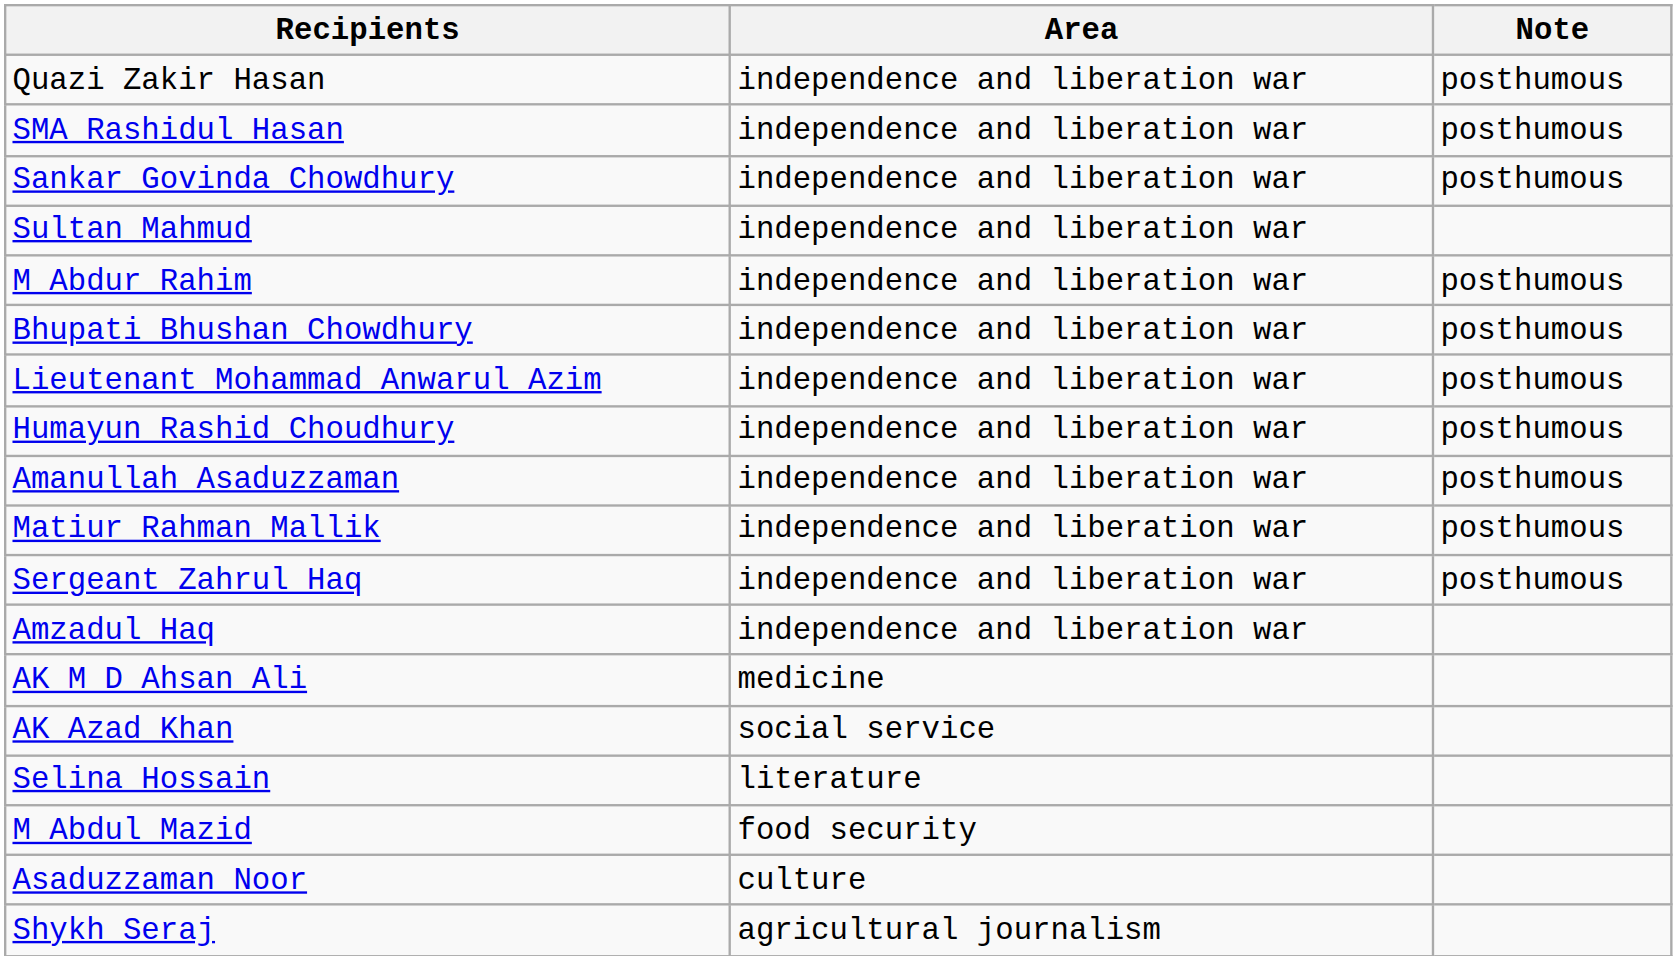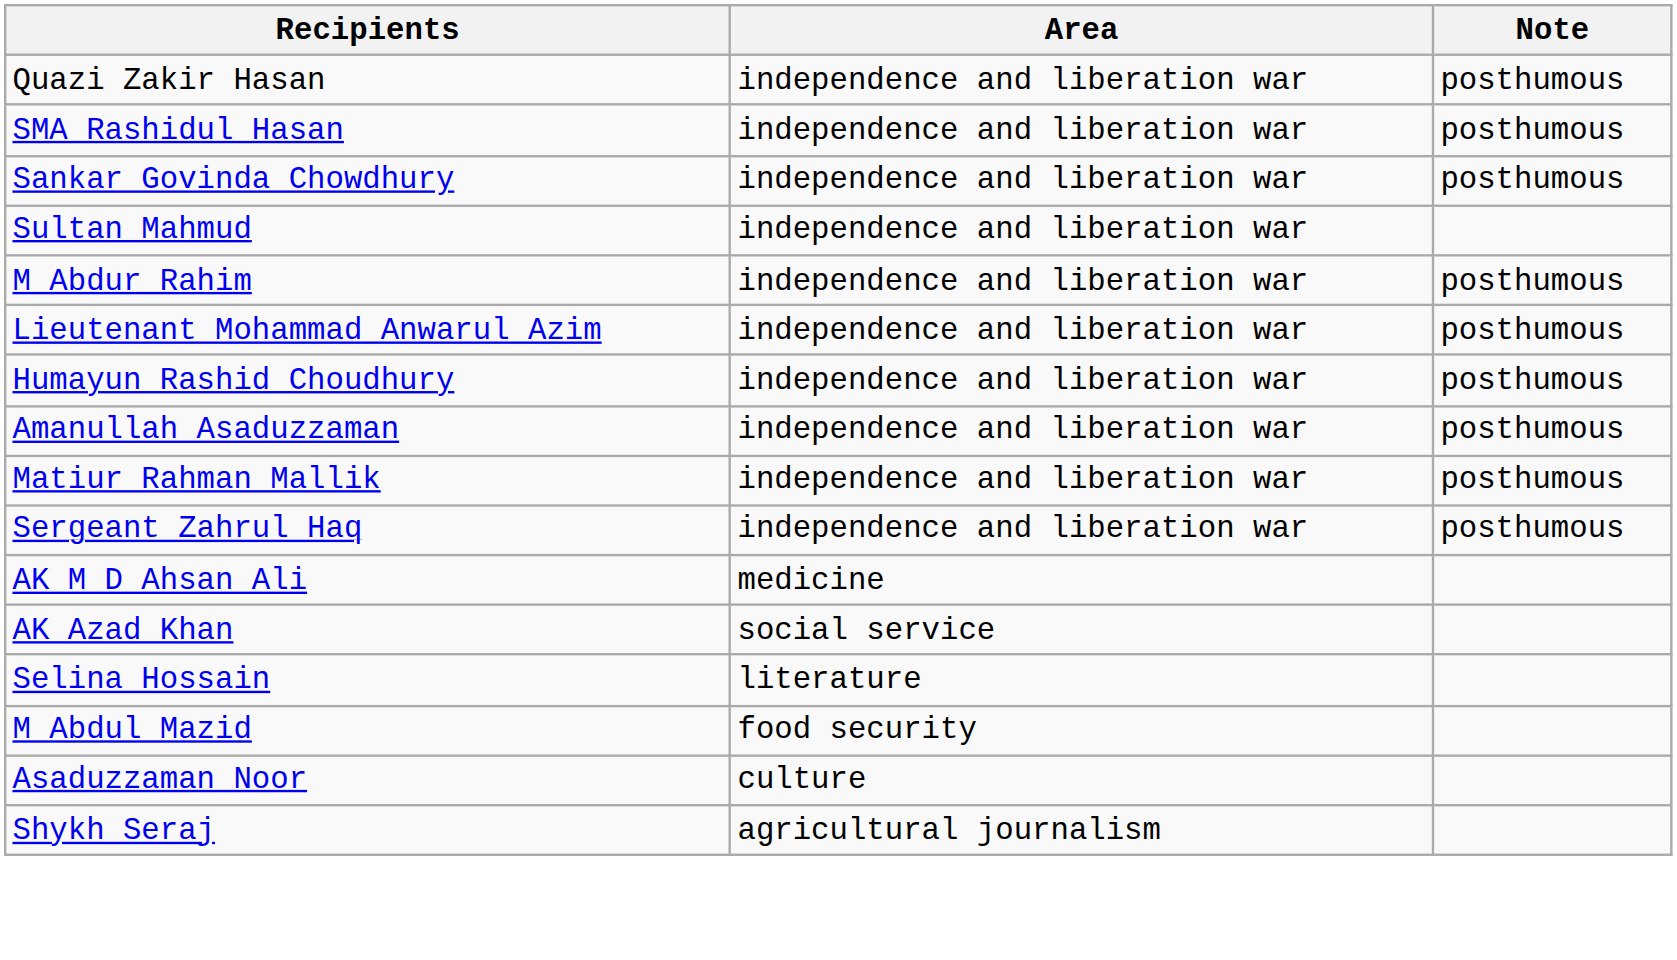 <table class="wikitable" style="width:80%;">
 <tr>
 <th>Recipients</th>
 <th>Area</th>
 <th>Note</th>
 </tr>
 <tr>
 <td>Quazi Zakir Hasan</td>
 <td>independence and liberation war</td>
 <td>posthumous</td>
 </tr>
 <tr>
 <td><a href='#'>SMA Rashidul Hasan</a></td>
 <td>independence and liberation war</td>
 <td>posthumous</td>
 </tr>
 <tr>
 <td><a href='#'>Sankar Govinda Chowdhury</a></td>
 <td>independence and liberation war</td>
 <td>posthumous</td>
 </tr>
 <tr>
 <td><a href='#'>Sultan Mahmud</a></td>
 <td>independence and liberation war</td>
 <td></td>
 </tr>
 <tr>
 <td><a href='#'>M Abdur Rahim</a></td>
 <td>independence and liberation war</td>
 <td>posthumous</td>
 </tr>
 <tr>
-<td><a href='#'>Bhupati Bhushan Chowdhury</a></td>
-<td>independence and liberation war</td>
-<td>posthumous</td>
-</tr>
-<tr>
 <td><a href='#'>Lieutenant Mohammad Anwarul Azim</a></td>
 <td>independence and liberation war</td>
 <td>posthumous</td>
 </tr>
 <tr>
 <td><a href='#'>Humayun Rashid Choudhury</a></td>
 <td>independence and liberation war</td>
 <td>posthumous</td>
 </tr>
 <tr>
 <td><a href='#'>Amanullah Asaduzzaman</a></td>
 <td>independence and liberation war</td>
 <td>posthumous</td>
 </tr>
 <tr>
 <td><a href='#'>Matiur Rahman Mallik</a></td>
 <td>independence and liberation war</td>
 <td>posthumous</td>
 </tr>
 <tr>
 <td><a href='#'>Sergeant Zahrul Haq</a></td>
 <td>independence and liberation war</td>
 <td>posthumous</td>
-</tr>
-<tr>
-<td><a href='#'>Amzadul Haq</a></td>
-<td>independence and liberation war</td>
-<td></td>
 </tr>
 <tr>
 <td><a href='#'>AK M D Ahsan Ali</a></td>
 <td>medicine</td>
 <td></td>
 </tr>
 <tr>
 <td><a href='#'>AK Azad Khan</a></td>
 <td>social service</td>
 <td></td>
 </tr>
 <tr>
 <td><a href='#'>Selina Hossain</a></td>
 <td>literature</td>
 <td></td>
 </tr>
 <tr>
 <td><a href='#'>M Abdul Mazid</a></td>
 <td>food security</td>
 <td></td>
 </tr>
 <tr>
 <td><a href='#'>Asaduzzaman Noor</a></td>
 <td>culture</td>
 <td></td>
 </tr>
 <tr>
 <td><a href='#'>Shykh Seraj</a></td>
 <td>agricultural journalism</td>
 <td></td>
 </tr>
 </table>
